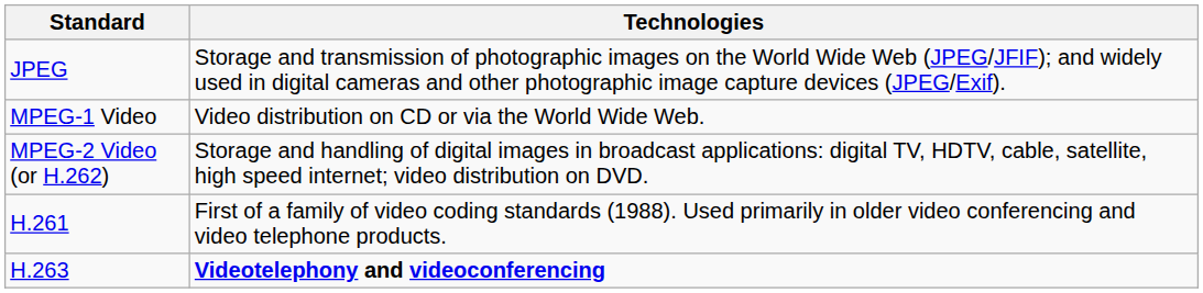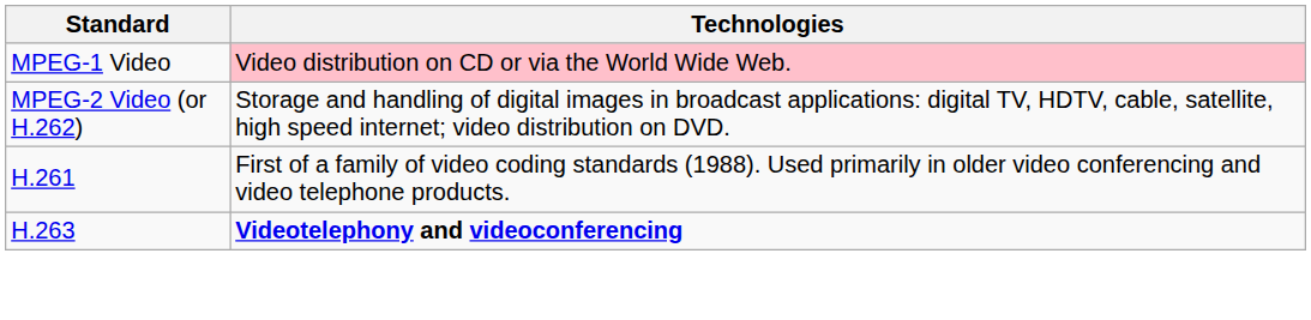 <table class="wikitable">
 <tr>
 <th>Standard</th>
 <th>Technologies</th>
 </tr>
 <tr>
-<td><a href='#'>JPEG</a></td>
-<td>Storage and transmission of photographic images on the World Wide Web (<a href='#'>JPEG</a>/<a href='#'>JFIF</a>); and widely used in digital cameras and other photographic image capture devices (<a href='#'>JPEG</a>/<a href='#'>Exif</a>).</td>
-</tr>
-<tr>
 <td><a href='#'>MPEG-1</a> Video</td>
-<td>Video distribution on CD or via the World Wide Web.</td>
+<td style="background: pink;">Video distribution on CD or via the World Wide Web.</td>
 </tr>
 <tr>
 <td><a href='#'>MPEG-2 Video</a> (or <a href='#'>H.262</a>)</td>
 <td>Storage and handling of digital images in broadcast applications: digital TV, HDTV, cable, satellite, high speed internet; video distribution on DVD.</td>
 </tr>
 <tr>
 <td><a href='#'>H.261</a></td>
 <td>First of a family of video coding standards (1988). Used primarily in older video conferencing and video telephone products.</td>
 </tr>
 <tr>
 <td><a href='#'>H.263</a></td>
 <td><strong><a href='#'>Videotelephony</a> and <a href='#'>videoconferencing</a></strong></td>
 </tr>
 </table>
